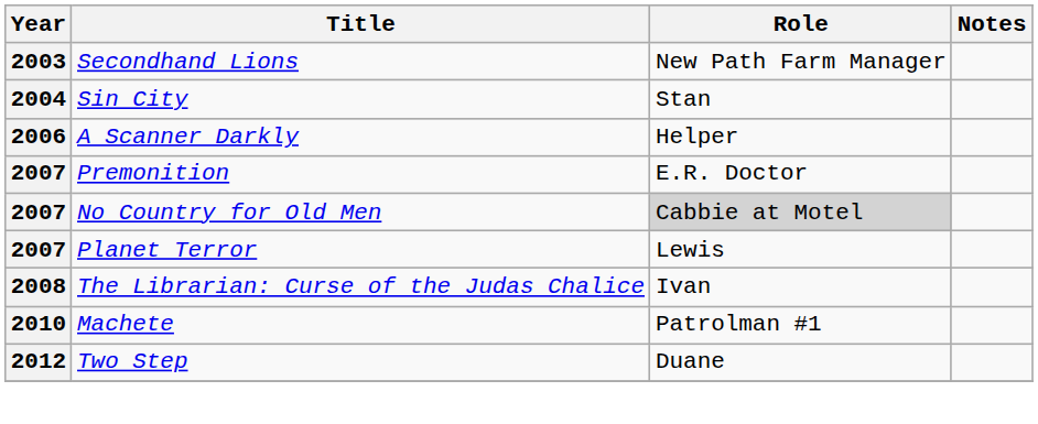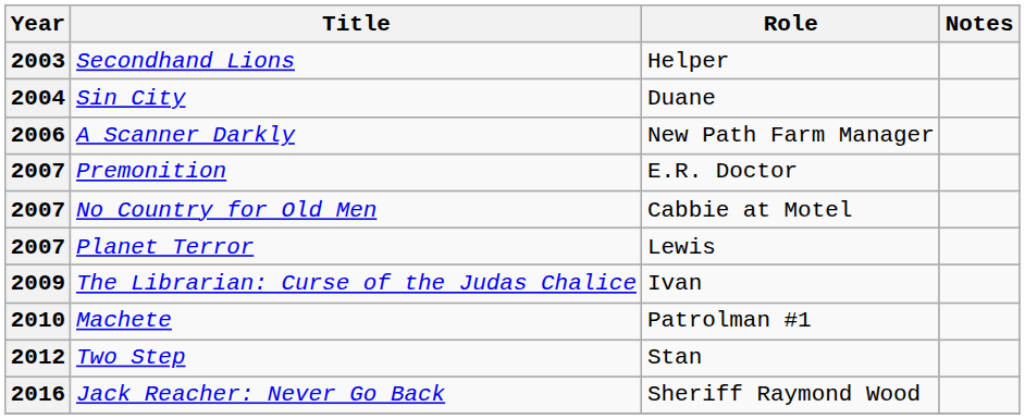 <table class="wikitable sortable">
 <tr>
 <th>Year</th>
 <th>Title</th>
 <th>Role</th>
 <th class="unsortable">Notes</th>
 </tr>
 <tr>
 <th>2003</th>
 <td><em><a href='#'>Secondhand Lions</a></em></td>
-<td>New Path Farm Manager</td>
+<td>Helper</td>
 <td></td>
 </tr>
 <tr>
 <th>2004</th>
 <td><em><a href='#'>Sin City</a></em></td>
-<td>Stan</td>
+<td>Duane</td>
 <td></td>
 </tr>
 <tr>
 <th>2006</th>
 <td><em><a href='#'>A Scanner Darkly</a></em></td>
-<td>Helper</td>
+<td>New Path Farm Manager</td>
 <td></td>
 </tr>
 <tr>
 <th>2007</th>
 <td><em><a href='#'>Premonition</a></em></td>
 <td>E.R. Doctor</td>
 <td></td>
 </tr>
 <tr>
 <th>2007</th>
 <td><em><a href='#'>No Country for Old Men</a></em></td>
-<td style="background: lightgrey;">Cabbie at Motel</td>
+<td>Cabbie at Motel</td>
 <td></td>
 </tr>
 <tr>
 <th>2007</th>
 <td><em><a href='#'>Planet Terror</a></em></td>
 <td>Lewis</td>
 <td></td>
 </tr>
 <tr>
-<th>2008</th>
+<th>2009</th>
 <td><em><a href='#'>The Librarian: Curse of the Judas Chalice</a></em></td>
 <td>Ivan</td>
 <td></td>
 </tr>
 <tr>
 <th>2010</th>
 <td><em><a href='#'>Machete</a></em></td>
 <td>Patrolman #1</td>
 <td></td>
 </tr>
 <tr>
 <th>2012</th>
 <td><em><a href='#'>Two Step</a></em></td>
-<td>Duane</td>
+<td>Stan</td>
+<td></td>
+</tr>
+<tr>
+<th>2016</th>
+<td><em><a href='#'>Jack Reacher: Never Go Back</a></em></td>
+<td>Sheriff Raymond Wood</td>
 <td></td>
 </tr>
 <tr>
 </tr>
 </table>
